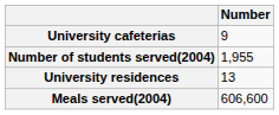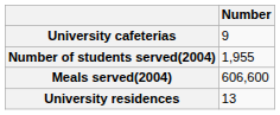 <table class="wikitable" style="text-align:left">
 <tr>
 <th></th>
 <th>Number</th>
 </tr>
 <tr>
 <th>University cafeterias</th>
 <td>9</td>
 </tr>
 <tr>
 <th>Number of students served(2004)</th>
 <td>1,955</td>
 </tr>
 <tr>
+<th>Meals served(2004)</th>
+<td>606,600</td>
+</tr>
+<tr>
 <th>University residences</th>
 <td>13</td>
 </tr>
-<tr>
-<th>Meals served(2004)</th>
-<td>606,600</td>
-</tr>
 </table>
